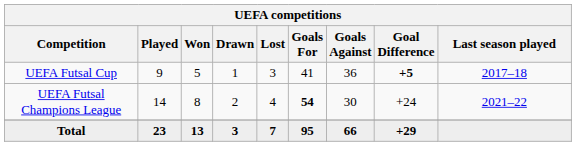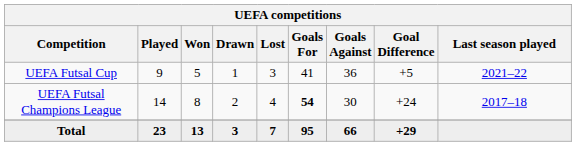 <table class="wikitable" style="font-size:95%; text-align: center;">
 <tr>
 <th colspan="9">UEFA competitions</th>
 </tr>
 <tr>
 <th width="150">Competition</th>
 <th width="30">Played</th>
 <th width="30">Won</th>
 <th width="30">Drawn</th>
 <th width="30">Lost</th>
 <th width="30">Goals For</th>
 <th width="30">Goals Against</th>
 <th width="30">Goal Difference</th>
 <th width="150">Last season played</th>
 </tr>
 <tr>
 <td><a href='#'>UEFA Futsal Cup</a></td>
 <td>9</td>
 <td>5</td>
 <td>1</td>
 <td>3</td>
 <td>41</td>
 <td>36</td>
-<td><strong>+5</strong></td>
-<td><a href='#'>2017–18</a></td>
+<td>+5</td>
+<td><a href='#'>2021–22</a></td>
 </tr>
 <tr>
 <td><a href='#'>UEFA Futsal<br>Champions League</a></td>
 <td>14</td>
 <td>8</td>
 <td>2</td>
 <td>4</td>
 <td><strong>54</strong></td>
 <td>30</td>
 <td>+24</td>
-<td><a href='#'>2021–22</a></td>
+<td><a href='#'>2017–18</a></td>
 </tr>
 <tr>
 </tr>
 <tr bgcolor=#EEEEEE>
 <td><strong>Total</strong></td>
 <td><strong>23</strong></td>
 <td><strong>13</strong></td>
 <td><strong>3</strong></td>
 <td><strong>7</strong></td>
 <td><strong>95</strong></td>
 <td><strong>66</strong></td>
 <td><strong>+29</strong></td>
 <td></td>
 </tr>
 </table>
